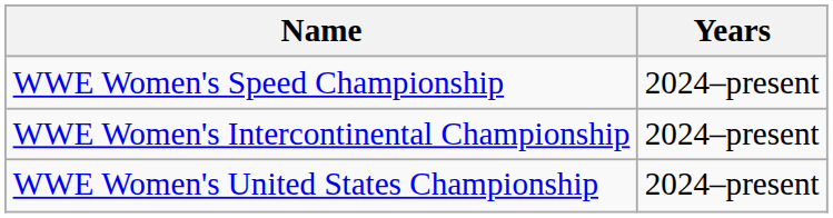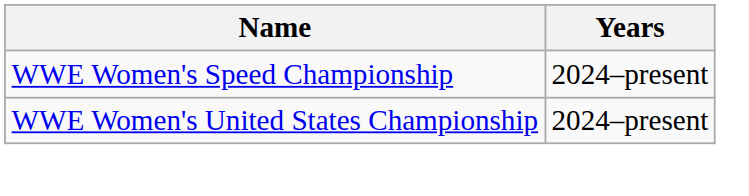 <table class="wikitable">
 <tr>
 <th>Name</th>
 <th>Years</th>
 </tr>
 <tr>
 <td><a href='#'>WWE Women's Speed Championship</a></td>
 <td>2024–present</td>
 </tr>
 <tr>
-<td><a href='#'>WWE Women's Intercontinental Championship</a></td>
-<td>2024–present</td>
-</tr>
-<tr>
 <td><a href='#'>WWE Women's United States Championship</a></td>
 <td>2024–present</td>
 </tr>
 </table>
